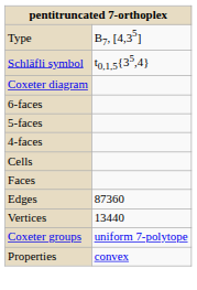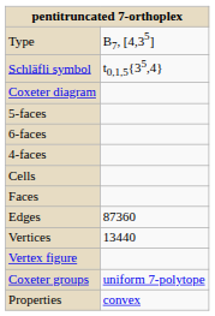 <table class="wikitable" align="right" style="margin-left:10px" width="250">
 <tr>
 <th style="background:#e7dcc3;" colspan="2">pentitruncated 7-orthoplex</th>
 </tr>
 <tr>
 <td style="background:#e7dcc3;">Type</td>
 <td>B<sub>7</sub>, [4,3<sup>5</sup>]</td>
 </tr>
 <tr>
 <td style="background:#e7dcc3;"><a href='#'>Schläfli symbol</a></td>
 <td>t<sub>0,1,5</sub>{3<sup>5</sup>,4}</td>
 </tr>
 <tr>
 <td style="background:#e7dcc3;"><a href='#'>Coxeter diagram</a></td>
 <td><br></td>
 </tr>
 <tr>
-<td style="background:#e7dcc3;">6-faces</td>
+<td style="background:#e7dcc3;">5-faces</td>
 <td></td>
 </tr>
 <tr>
-<td style="background:#e7dcc3;">5-faces</td>
+<td style="background:#e7dcc3;">6-faces</td>
 <td></td>
 </tr>
 <tr>
 <td style="background:#e7dcc3;">4-faces</td>
 <td></td>
 </tr>
 <tr>
 <td style="background:#e7dcc3;">Cells</td>
 <td></td>
 </tr>
 <tr>
 <td style="background:#e7dcc3;">Faces</td>
 <td></td>
 </tr>
 <tr>
 <td style="background:#e7dcc3;">Edges</td>
 <td>87360</td>
 </tr>
 <tr>
 <td style="background:#e7dcc3;">Vertices</td>
 <td>13440</td>
 </tr>
 <tr>
+<td style="background:#e7dcc3;"><a href='#'>Vertex figure</a></td>
+<td></td>
+</tr>
+<tr>
 <td style="background:#e7dcc3;"><a href='#'>Coxeter groups</a></td>
 <td><a href='#'>uniform 7-polytope</a></td>
 </tr>
 <tr>
 <td style="background:#e7dcc3;">Properties</td>
 <td><a href='#'>convex</a></td>
 </tr>
 </table>
